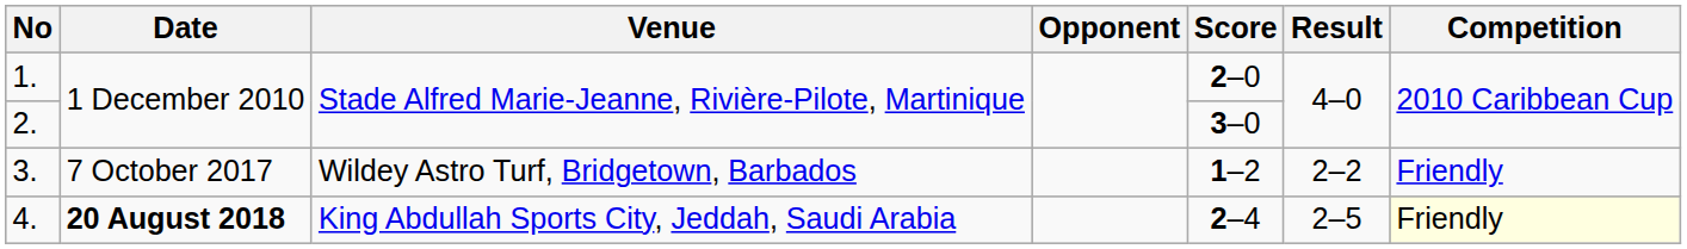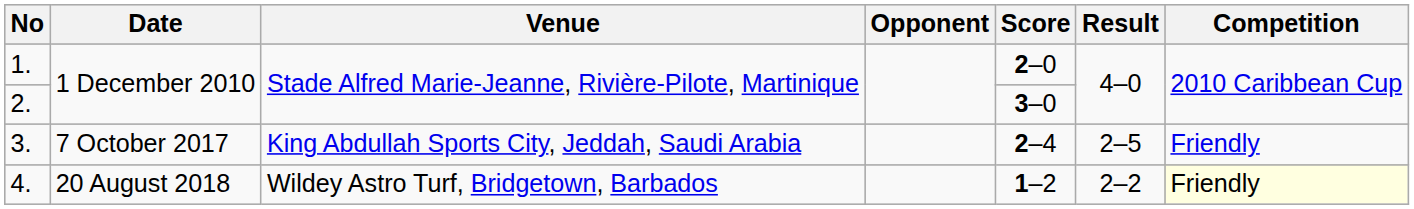 <table class="wikitable" style="font-size:100%;">
 <tr>
 <th>No</th>
 <th>Date</th>
 <th>Venue</th>
 <th>Opponent</th>
 <th>Score</th>
 <th>Result</th>
 <th>Competition</th>
 </tr>
 <tr>
 <td>1.</td>
 <td rowspan="2">1 December 2010</td>
 <td rowspan="2"><a href='#'>Stade Alfred Marie-Jeanne</a>, <a href='#'>Rivière-Pilote</a>, <a href='#'>Martinique</a></td>
 <td rowspan="2"></td>
 <td align=center><strong>2</strong>–0</td>
 <td rowspan="2" style="text-align:center">4–0</td>
 <td rowspan="2"><a href='#'>2010 Caribbean Cup</a></td>
 </tr>
 <tr>
 <td>2.</td>
 <td align=center><strong>3</strong>–0</td>
 </tr>
 <tr>
 <td>3.</td>
 <td>7 October 2017</td>
+<td><a href='#'>King Abdullah Sports City</a>, <a href='#'>Jeddah</a>, <a href='#'>Saudi Arabia</a></td>
+<td></td>
+<td align=center><strong>2</strong>–4</td>
+<td align=center>2–5</td>
+<td><a href='#'>Friendly</a></td>
+</tr>
+<tr>
+<td>4.</td>
+<td>20 August 2018</td>
 <td>Wildey Astro Turf, <a href='#'>Bridgetown</a>, <a href='#'>Barbados</a></td>
 <td></td>
 <td align=center><strong>1</strong>–2</td>
 <td align=center>2–2</td>
-<td><a href='#'>Friendly</a></td>
-</tr>
-<tr>
-<td>4.</td>
-<td><strong>20 August 2018</strong></td>
-<td><a href='#'>King Abdullah Sports City</a>, <a href='#'>Jeddah</a>, <a href='#'>Saudi Arabia</a></td>
-<td></td>
-<td align=center><strong>2</strong>–4</td>
-<td align=center>2–5</td>
 <td style="background: lightyellow;">Friendly</td>
 </tr>
 </table>
